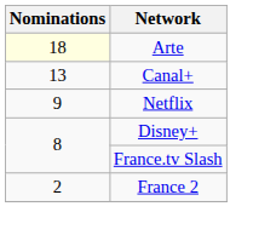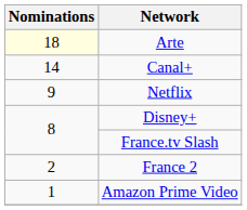 <table class="wikitable sortable" style="text-align: center; max-width:20em">
 <tr>
 <th scope="col">Nominations</th>
 <th scope="col">Network</th>
 </tr>
 <tr>
 <td scope="row" rowspan="1" style="background: lightyellow;">18</td>
 <td><a href='#'>Arte</a></td>
 </tr>
 <tr>
-<td scope="row" rowspan="1">13</td>
+<td scope="row" rowspan="1">14</td>
 <td><a href='#'>Canal+</a></td>
 </tr>
 <tr>
 <td scope="row" rowspan="1">9</td>
 <td><a href='#'>Netflix</a></td>
 </tr>
 <tr>
 <td scope="row" rowspan="2">8</td>
 <td><a href='#'>Disney+</a></td>
 </tr>
 <tr>
 <td><a href='#'>France.tv Slash</a></td>
 </tr>
 <tr>
 <td scope="row" rowspan="1">2</td>
 <td><a href='#'>France 2</a></td>
 </tr>
 <tr>
+<td scope="row" rowspan="1">1</td>
+<td><a href='#'>Amazon Prime Video</a></td>
+</tr>
+<tr>
 </tr>
 </table>
